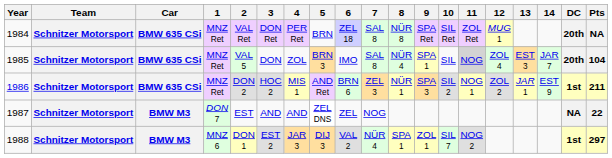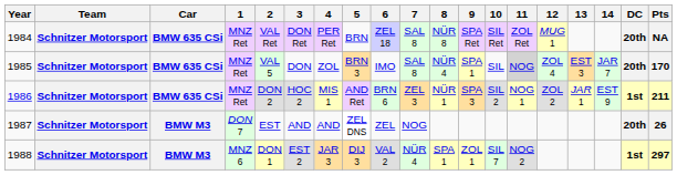 <table class="wikitable" style="text-align:center; font-size:85%">
 <tr>
 <th>Year</th>
 <th>Team</th>
 <th>Car</th>
 <th>1</th>
 <th>2</th>
 <th>3</th>
 <th>4</th>
 <th>5</th>
 <th>6</th>
 <th>7</th>
 <th>8</th>
 <th>9</th>
 <th>10</th>
 <th>11</th>
 <th>12</th>
 <th>13</th>
 <th>14</th>
 <th>DC</th>
 <th>Pts</th>
 </tr>
 <tr>
 <td>1984</td>
 <th nowrap> <a href='#'>Schnitzer Motorsport</a></th>
 <th nowrap><a href='#'>BMW 635 CSi</a></th>
 <td style="background:#efcfff;"><a href='#'>MNZ</a><br><small>Ret</small></td>
 <td style="background:#efcfff;"><a href='#'>VAL</a><br><small>Ret</small></td>
 <td style="background:#efcfff;"><a href='#'>DON</a><br><small>Ret</small></td>
 <td style="background:#efcfff;"><a href='#'>PER</a><br><small>Ret</small></td>
 <td><a href='#'>BRN</a></td>
 <td style="background:#cfcfff;"><a href='#'>ZEL</a><br><small>18</small></td>
 <td style="background:#dfffdf;"><a href='#'>SAL</a><br><small>8</small></td>
 <td style="background:#dfffdf;"><a href='#'>NÜR</a><br><small>8</small></td>
 <td style="background:#efcfff;"><a href='#'>SPA</a><br><small>Ret</small></td>
 <td style="background:#efcfff;"><a href='#'>SIL</a><br><small>Ret</small></td>
 <td style="background:#efcfff;"><a href='#'>ZOL</a><br><small>Ret</small></td>
 <td style="background:#ffffbf;"><em><a href='#'>MUG</a></em><br><small>1</small></td>
 <td></td>
 <td></td>
 <th>20th</th>
 <th>NA</th>
 </tr>
 <tr>
 <td>1985</td>
 <th nowrap> <a href='#'>Schnitzer Motorsport</a></th>
 <th nowrap><a href='#'>BMW 635 CSi</a></th>
 <td style="background:#efcfff;"><a href='#'>MNZ</a><br><small>Ret</small></td>
 <td style="background:#dfffdf;"><a href='#'>VAL</a><br><small>5</small></td>
 <td><a href='#'>DON</a></td>
 <td><a href='#'>ZOL</a></td>
 <td style="background:#ffdf9f;"><a href='#'>BRN</a><br><small>3</small></td>
 <td><a href='#'>IMO</a></td>
 <td style="background:#dfffdf;"><a href='#'>SAL</a><br><small>8</small></td>
 <td style="background:#dfffdf;"><a href='#'>NÜR</a><br><small>4</small></td>
 <td style="background:#ffffbf;"><a href='#'>SPA</a><br><small>1</small></td>
 <td><a href='#'>SIL</a></td>
 <td style="background: lightgrey;"><a href='#'>NOG</a></td>
 <td style="background:#dfffdf;"><a href='#'>ZOL</a><br><small>4</small></td>
 <td style="background:#ffdf9f;"><a href='#'>EST</a><br><small>3</small></td>
 <td style="background:#dfffdf;"><a href='#'>JAR</a><br><small>7</small></td>
 <th>20th</th>
-<th>104</th>
+<th>170</th>
 </tr>
 <tr>
 <td><a href='#'>1986</a></td>
 <th nowrap> <a href='#'>Schnitzer Motorsport</a></th>
 <th nowrap><a href='#'>BMW 635 CSi</a></th>
 <td style="background:#efcfff;"><a href='#'>MNZ</a><br><small>Ret</small></td>
 <td style="background:#dfdfdf;"><a href='#'>DON</a><br><small>2</small></td>
 <td style="background:#dfdfdf;"><a href='#'>HOC</a><br><small>2</small></td>
 <td style="background:#ffffbf;"><a href='#'>MIS</a><br><small>1</small></td>
 <td style="background:#efcfff;"><a href='#'>AND</a><br><small>Ret</small></td>
 <td style="background:#dfffdf;"><a href='#'>BRN</a><br><small>6</small></td>
 <td style="background:#ffdf9f;"><a href='#'>ZEL</a><br><small>3</small></td>
 <td style="background:#ffffbf;"><a href='#'>NÜR</a><br><small>1</small></td>
 <td style="background:#ffdf9f;"><a href='#'>SPA</a><br><small>3</small></td>
 <td style="background:#dfdfdf;"><a href='#'>SIL</a><br><small>2</small></td>
 <td style="background:#ffffbf;"><a href='#'>NOG</a><br><small>1</small></td>
 <td style="background:#dfdfdf;"><a href='#'>ZOL</a><br><small>2</small></td>
 <td style="background:#ffffbf;"><em><a href='#'>JAR</a></em><br><small>1</small></td>
 <td style="background:#dfffdf;"><a href='#'>EST</a><br><small>9</small></td>
 <th style="background:#ffffbf;">1st</th>
 <th style="background:#ffffbf;">211</th>
 </tr>
 <tr>
 <td>1987</td>
 <th nowrap> <a href='#'>Schnitzer Motorsport</a></th>
 <th nowrap><a href='#'>BMW M3</a></th>
 <td style="background:#dfffdf;"><em><a href='#'>DON</a></em><br><small>7</small></td>
 <td><a href='#'>EST</a></td>
 <td><a href='#'>AND</a></td>
 <td><a href='#'>AND</a></td>
 <td style="background:#FFFFFF;"><a href='#'>ZEL</a><br><small>DNS</small></td>
 <td><a href='#'>ZEL</a></td>
 <td><a href='#'>NOG</a></td>
 <td></td>
 <td></td>
 <td></td>
 <td></td>
 <td></td>
 <td></td>
 <td></td>
-<th>NA</th>
-<th>22</th>
+<th>20th</th>
+<th>26</th>
 </tr>
 <tr>
 <td>1988</td>
 <th nowrap> <a href='#'>Schnitzer Motorsport</a></th>
 <th nowrap><a href='#'>BMW M3</a></th>
 <td style="background:#dfffdf;"><a href='#'>MNZ</a><br><small>6</small></td>
 <td style="background:#ffffbf;"><a href='#'>DON</a><br><small>1</small></td>
 <td style="background:#dfdfdf;"><a href='#'>EST</a><br><small>2</small></td>
 <td style="background:#ffdf9f;"><a href='#'>JAR</a><br><small>3</small></td>
 <td style="background:#ffdf9f;"><a href='#'>DIJ</a><br><small>3</small></td>
 <td style="background:#dfdfdf;"><a href='#'>VAL</a><br><small>2</small></td>
 <td style="background:#dfffdf;"><a href='#'>NÜR</a><br><small>4</small></td>
 <td style="background:#ffffbf;"><a href='#'>SPA</a><br><small>1</small></td>
 <td style="background:#ffffbf;"><a href='#'>ZOL</a><br><small>1</small></td>
 <td style="background:#dfffdf;"><a href='#'>SIL</a><br><small>7</small></td>
 <td style="background:#dfdfdf;"><a href='#'>NOG</a><br><small>2</small></td>
 <td></td>
 <td></td>
 <td></td>
 <th style="background:#ffffbf;">1st</th>
 <th style="background:#ffffbf;">297</th>
 </tr>
 </table>
